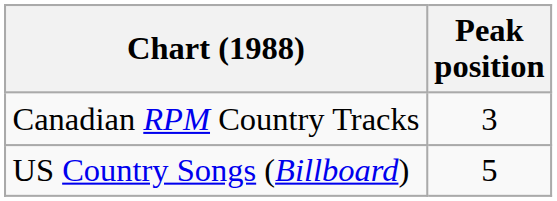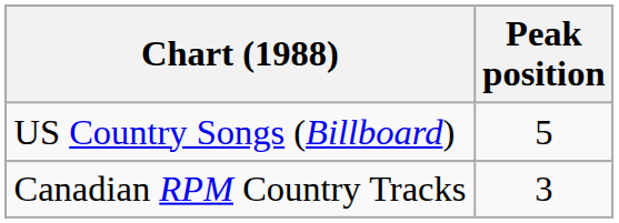 <table class="wikitable sortable">
 <tr>
 <th align="left">Chart (1988)</th>
 <th align="center">Peak<br>position</th>
 </tr>
 <tr>
+<td align="left">US <a href='#'>Country Songs</a> (<em><a href='#'>Billboard</a></em>)</td>
+<td align="center">5</td>
+</tr>
+<tr>
 <td align="left">Canadian <em><a href='#'>RPM</a></em> Country Tracks</td>
 <td align="center">3</td>
 </tr>
-<tr>
-<td align="left">US <a href='#'>Country Songs</a> (<em><a href='#'>Billboard</a></em>)</td>
-<td align="center">5</td>
-</tr>
 </table>
